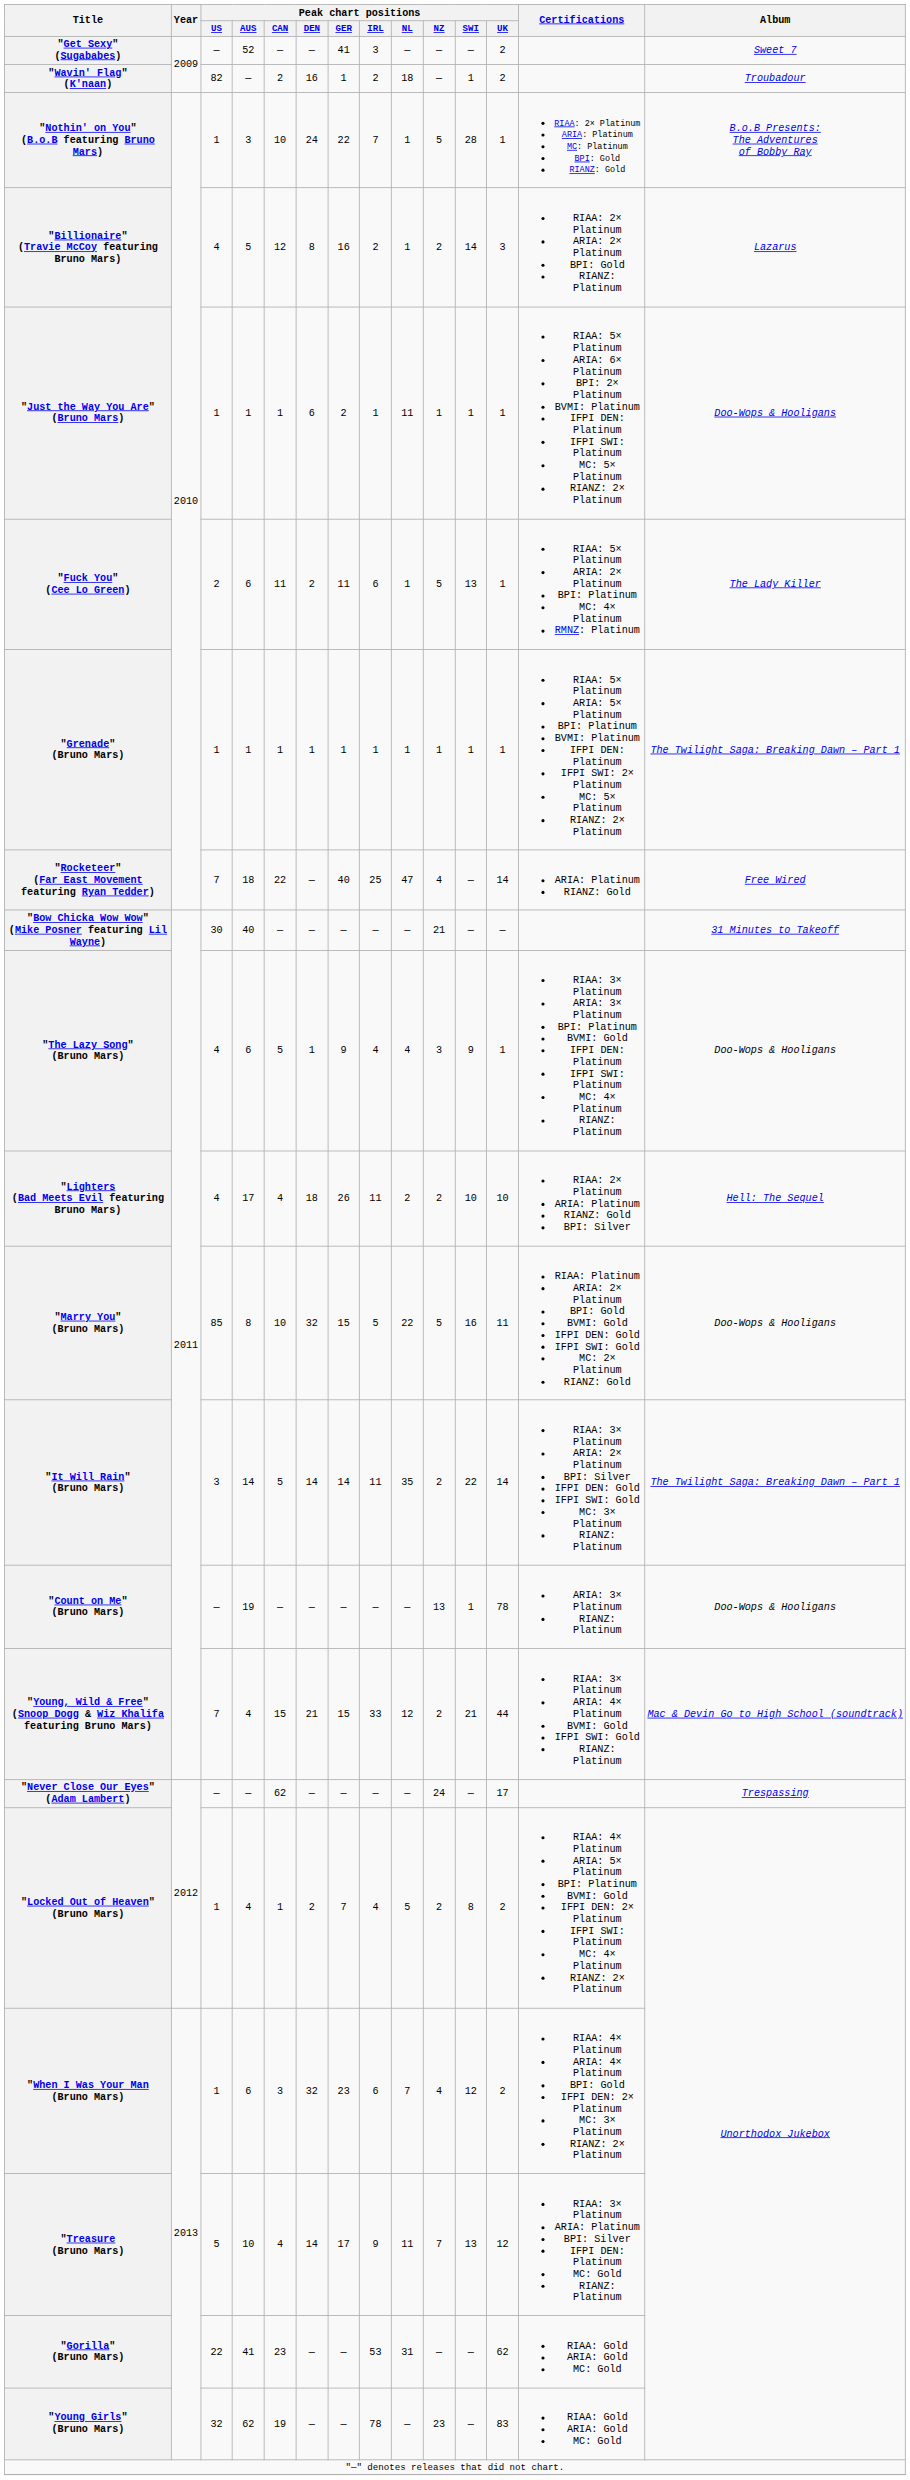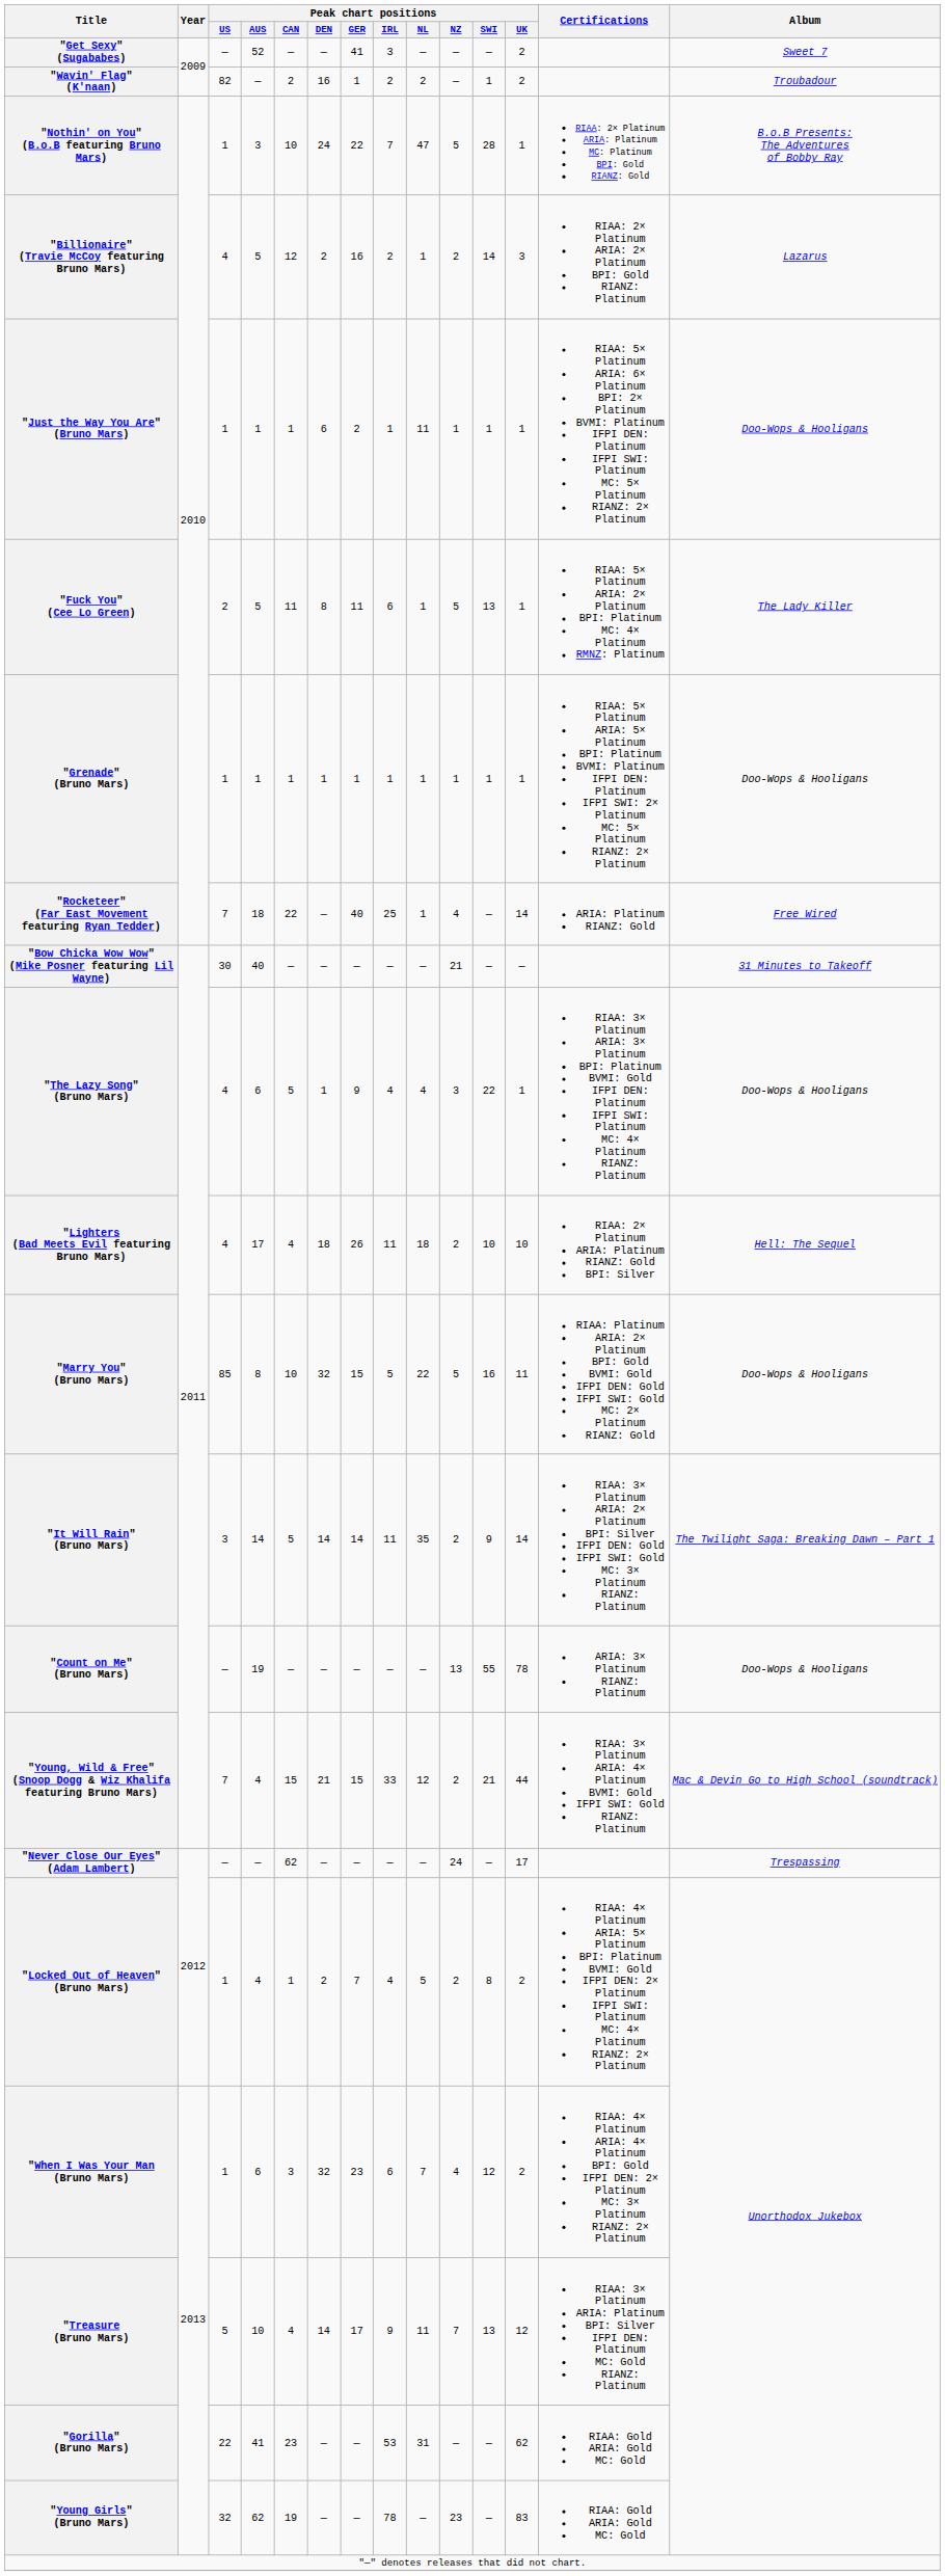 <table class="wikitable plainrowheaders" style="text-align:center;">
 <tr>
 <th scope="col" rowspan="2" style="width:16em;">Title</th>
 <th scope="col" rowspan="2">Year</th>
 <th scope="col" colspan="10">Peak chart positions</th>
 <th scope="col" rowspan="2" style="width:12em;"><a href='#'>Certifications</a></th>
 <th scope="col" rowspan="2">Album</th>
 </tr>
 <tr>
 <th scope="col" style="width:3em;font-size:90%;"><a href='#'>US</a><br></th>
 <th scope="col" style="width:3em;font-size:90%;"><a href='#'>AUS</a><br></th>
 <th scope="col" style="width:3em;font-size:90%;"><a href='#'>CAN</a><br></th>
 <th scope="col" style="width:3em;font-size:90%;"><a href='#'>DEN</a><br></th>
 <th scope="col" style="width:3em;font-size:90%;"><a href='#'>GER</a><br></th>
 <th scope="col" style="width:3em;font-size:90%;"><a href='#'>IRL</a><br></th>
 <th scope="col" style="width:3em;font-size:90%;"><a href='#'>NL</a><br></th>
 <th scope="col" style="width:3em;font-size:90%;"><a href='#'>NZ</a><br></th>
 <th scope="col" style="width:3em;font-size:90%;"><a href='#'>SWI</a><br></th>
 <th scope="col" style="width:3em;font-size:90%;"><a href='#'>UK</a><br></th>
 </tr>
 <tr>
 <th scope="row">"<a href='#'>Get Sexy</a>"<br><span>(<a href='#'>Sugababes</a>)</span></th>
 <td rowspan="2">2009</td>
 <td>—</td>
 <td>52</td>
 <td>—</td>
 <td>—</td>
 <td>41</td>
 <td>3</td>
 <td>—</td>
 <td>—</td>
 <td>—</td>
 <td>2</td>
 <td></td>
 <td><em><a href='#'>Sweet 7</a></em></td>
 </tr>
 <tr Unortodox Jukebox By The Smeezingtons06:46, 29 December 2012 (UTC)06:46, 29 December 2012 (UTC)06:46, 29 December 2012 (UTC)06:46, 29 December 2012 (UTC)>
 <th scope="row">"<a href='#'>Wavin' Flag</a>"<br><span>(<a href='#'>K'naan</a>)</span></th>
 <td>82</td>
 <td>—</td>
 <td>2</td>
 <td>16</td>
 <td>1</td>
 <td>2</td>
-<td>18</td>
+<td>2</td>
 <td>—</td>
 <td>1</td>
 <td>2</td>
 <td></td>
 <td><em><a href='#'>Troubadour</a></em></td>
 </tr>
 <tr>
 <th scope="row">"<a href='#'>Nothin' on You</a>"<br><span>(<a href='#'>B.o.B</a> featuring <a href='#'>Bruno Mars</a>)</span></th>
 <td rowspan="6">2010</td>
 <td>1</td>
 <td>3</td>
 <td>10</td>
 <td>24</td>
 <td>22</td>
 <td>7</td>
-<td>1</td>
+<td>47</td>
 <td>5</td>
 <td>28</td>
 <td>1</td>
 <td><br><ul><li><small><a href='#'>RIAA</a>: 2× Platinum</small></li><li><small><a href='#'>ARIA</a>: Platinum</small></li><li><small><a href='#'>MC</a>: Platinum</small></li><li><small><a href='#'>BPI</a>: Gold</small></li><li><small><a href='#'>RIANZ</a>: Gold</small></li></ul></td>
 <td><em><a href='#'>B.o.B Presents:<br>The Adventures<br>of Bobby Ray</a></em></td>
 </tr>
 <tr>
 <th scope="row">"<a href='#'>Billionaire</a>"<br><span>(<a href='#'>Travie McCoy</a> featuring Bruno Mars)</span></th>
 <td>4</td>
 <td>5</td>
 <td>12</td>
-<td>8</td>
+<td>2</td>
 <td>16</td>
 <td>2</td>
 <td>1</td>
 <td>2</td>
 <td>14</td>
 <td>3</td>
 <td><br><ul><li>RIAA: 2× Platinum</li><li>ARIA: 2× Platinum</li><li>BPI: Gold</li><li>RIANZ: Platinum</li></ul></td>
 <td><em><a href='#'>Lazarus</a></em></td>
 </tr>
 <tr>
 <th scope="row">"<a href='#'>Just the Way You Are</a>"<br><span>(<a href='#'>Bruno Mars</a>) </span></th>
 <td>1</td>
 <td>1</td>
 <td>1</td>
 <td>6</td>
 <td>2</td>
 <td>1</td>
 <td>11</td>
 <td>1</td>
 <td>1</td>
 <td>1</td>
 <td><br><ul><li>RIAA: 5× Platinum</li><li>ARIA: 6× Platinum</li><li>BPI: 2× Platinum</li><li>BVMI: Platinum</li><li>IFPI DEN: Platinum</li><li>IFPI SWI: Platinum</li><li>MC: 5× Platinum</li><li>RIANZ: 2× Platinum</li></ul></td>
 <td><em><a href='#'>Doo-Wops & Hooligans</a></em></td>
 </tr>
 <tr>
 <th scope="row">"<a href='#'>Fuck You</a>"<br><span>(<a href='#'>Cee Lo Green</a>) </span></th>
 <td>2</td>
-<td>6</td>
+<td>5</td>
 <td>11</td>
-<td>2</td>
+<td>8</td>
 <td>11</td>
 <td>6</td>
 <td>1</td>
 <td>5</td>
 <td>13</td>
 <td>1</td>
 <td><br><ul><li>RIAA: 5× Platinum</li><li>ARIA: 2× Platinum</li><li>BPI: Platinum</li><li>MC: 4× Platinum</li><li><a href='#'>RMNZ</a>: Platinum</li></ul></td>
 <td><em><a href='#'>The Lady Killer</a></em></td>
 </tr>
 <tr>
 <th scope="row">"<a href='#'>Grenade</a>"<br><span>(Bruno Mars)</span></th>
 <td>1</td>
 <td>1</td>
 <td>1</td>
 <td>1</td>
 <td>1</td>
 <td>1</td>
 <td>1</td>
 <td>1</td>
 <td>1</td>
 <td>1</td>
 <td><br><ul><li>RIAA: 5× Platinum</li><li>ARIA: 5× Platinum</li><li>BPI: Platinum</li><li>BVMI: Platinum</li><li>IFPI DEN: Platinum</li><li>IFPI SWI: 2× Platinum</li><li>MC: 5× Platinum</li><li>RIANZ: 2× Platinum</li></ul></td>
-<td><em><a href='#'>The Twilight Saga: Breaking Dawn – Part 1</a></em></td>
+<td><em>Doo-Wops & Hooligans</em></td>
 </tr>
 <tr>
 <th scope="row">"<a href='#'>Rocketeer</a>"<br><span>(<a href='#'>Far East Movement</a> featuring <a href='#'>Ryan Tedder</a>)</span></th>
 <td>7</td>
 <td>18</td>
 <td>22</td>
 <td>—</td>
 <td>40</td>
 <td>25</td>
-<td>47</td>
+<td>1</td>
 <td>4</td>
 <td>—</td>
 <td>14</td>
 <td><br><ul><li>ARIA: Platinum</li><li>RIANZ: Gold</li></ul></td>
 <td><em><a href='#'>Free Wired</a></em></td>
 </tr>
 <tr>
 <th scope="row">"<a href='#'>Bow Chicka Wow Wow</a>"<br><span>(<a href='#'>Mike Posner</a> featuring <a href='#'>Lil Wayne</a>)</span></th>
 <td rowspan="7">2011</td>
 <td>30</td>
 <td>40</td>
 <td>—</td>
 <td>—</td>
 <td>—</td>
 <td>—</td>
 <td>—</td>
 <td>21</td>
 <td>—</td>
 <td>—</td>
 <td></td>
 <td><em><a href='#'>31 Minutes to Takeoff</a></em></td>
 </tr>
 <tr>
 <th scope="row">"<a href='#'>The Lazy Song</a>"<br><span>(Bruno Mars)</span></th>
 <td>4</td>
 <td>6</td>
 <td>5</td>
 <td>1</td>
 <td>9</td>
 <td>4</td>
 <td>4</td>
 <td>3</td>
-<td>9</td>
+<td>22</td>
 <td>1</td>
 <td><br><ul><li>RIAA: 3× Platinum</li><li>ARIA: 3× Platinum</li><li>BPI: Platinum</li><li>BVMI: Gold</li><li>IFPI DEN: Platinum</li><li>IFPI SWI: Platinum</li><li>MC: 4× Platinum</li><li>RIANZ: Platinum</li></ul></td>
 <td><em>Doo-Wops & Hooligans</em></td>
 </tr>
 <tr>
 <th scope="row">"<a href='#'>Lighters</a><br><span>(<a href='#'>Bad Meets Evil</a> featuring Bruno Mars)</span></th>
 <td>4</td>
 <td>17</td>
 <td>4</td>
 <td>18</td>
 <td>26</td>
 <td>11</td>
-<td>2</td>
+<td>18</td>
 <td>2</td>
 <td>10</td>
 <td>10</td>
 <td><br><ul><li>RIAA: 2× Platinum</li><li>ARIA: Platinum</li><li>RIANZ: Gold</li><li>BPI: Silver</li></ul></td>
 <td><em><a href='#'>Hell: The Sequel</a></em></td>
 </tr>
 <tr>
 <th scope="row">"<a href='#'>Marry You</a>"<br><span>(Bruno Mars)</span></th>
 <td>85</td>
 <td>8</td>
 <td>10</td>
 <td>32</td>
 <td>15</td>
 <td>5</td>
 <td>22</td>
 <td>5</td>
 <td>16</td>
 <td>11</td>
 <td><br><ul><li>RIAA: Platinum</li><li>ARIA: 2× Platinum</li><li>BPI: Gold</li><li>BVMI: Gold</li><li>IFPI DEN: Gold</li><li>IFPI SWI: Gold</li><li>MC: 2× Platinum</li><li>RIANZ: Gold</li></ul></td>
 <td><em>Doo-Wops & Hooligans</em></td>
 </tr>
 <tr>
 <th scope="row">"<a href='#'>It Will Rain</a>"<br><span>(Bruno Mars)</span></th>
 <td>3</td>
 <td>14</td>
 <td>5</td>
 <td>14</td>
 <td>14</td>
 <td>11</td>
 <td>35</td>
 <td>2</td>
-<td>22</td>
+<td>9</td>
 <td>14</td>
 <td><br><ul><li>RIAA: 3× Platinum</li><li>ARIA: 2× Platinum</li><li>BPI: Silver</li><li>IFPI DEN: Gold</li><li>IFPI SWI: Gold</li><li>MC: 3× Platinum</li><li>RIANZ: Platinum</li></ul></td>
 <td><em><a href='#'>The Twilight Saga: Breaking Dawn – Part 1</a></em></td>
 </tr>
 <tr>
 <th scope="row">"<a href='#'>Count on Me</a>"<br><span>(Bruno Mars)</span></th>
 <td>—</td>
 <td>19</td>
 <td>—</td>
 <td>—</td>
 <td>—</td>
 <td>—</td>
 <td>—</td>
 <td>13</td>
-<td>1</td>
+<td>55</td>
 <td>78</td>
 <td><br><ul><li>ARIA: 3× Platinum</li><li>RIANZ: Platinum</li></ul></td>
 <td><em>Doo-Wops & Hooligans</em></td>
 </tr>
 <tr>
 <th scope="row">"<a href='#'>Young, Wild & Free</a>"<br><span>(<a href='#'>Snoop Dogg</a> & <a href='#'>Wiz Khalifa</a> featuring Bruno Mars)</span></th>
 <td>7</td>
 <td>4</td>
 <td>15</td>
 <td>21</td>
 <td>15</td>
 <td>33</td>
 <td>12</td>
 <td>2</td>
 <td>21</td>
 <td>44</td>
 <td><br><ul><li>RIAA: 3× Platinum</li><li>ARIA: 4× Platinum</li><li>BVMI: Gold</li><li>IFPI SWI: Gold</li><li>RIANZ: Platinum</li></ul></td>
 <td><em><a href='#'>Mac & Devin Go to High School (soundtrack)</a></em></td>
 </tr>
 <tr>
 <th scope="row">"<a href='#'>Never Close Our Eyes</a>"<br><span>(<a href='#'>Adam Lambert</a>)</span></th>
 <td rowspan="2">2012</td>
 <td>—</td>
 <td>—</td>
 <td>62</td>
 <td>—</td>
 <td>—</td>
 <td>—</td>
 <td>—</td>
 <td>24</td>
 <td>—</td>
 <td>17</td>
 <td></td>
 <td><em><a href='#'>Trespassing</a></em></td>
 </tr>
 <tr>
 <th scope="row">"<a href='#'>Locked Out of Heaven</a>"<br><span>(Bruno Mars)</span></th>
 <td>1</td>
 <td>4</td>
 <td>1</td>
 <td>2</td>
 <td>7</td>
 <td>4</td>
 <td>5</td>
 <td>2</td>
 <td>8</td>
 <td>2</td>
 <td><br><ul><li>RIAA: 4× Platinum</li><li>ARIA: 5× Platinum</li><li>BPI: Platinum</li><li>BVMI: Gold</li><li>IFPI DEN: 2× Platinum</li><li>IFPI SWI: Platinum</li><li>MC: 4× Platinum</li><li>RIANZ: 2× Platinum</li></ul></td>
 <td rowspan="5"><em><a href='#'>Unorthodox Jukebox</a></em></td>
 </tr>
 <tr>
 <th scope="row">"<a href='#'>When I Was Your Man</a><br><span>(Bruno Mars)</span></th>
 <td rowspan="4">2013</td>
 <td>1</td>
 <td>6</td>
 <td>3</td>
 <td>32</td>
 <td>23</td>
 <td>6</td>
 <td>7</td>
 <td>4</td>
 <td>12</td>
 <td>2</td>
 <td><br><ul><li>RIAA: 4× Platinum</li><li>ARIA: 4× Platinum</li><li>BPI: Gold</li><li>IFPI DEN: 2× Platinum</li><li>MC: 3× Platinum</li><li>RIANZ: 2× Platinum</li></ul></td>
 </tr>
 <tr>
 <th scope="row">"<a href='#'>Treasure</a><br><span>(Bruno Mars)</span></th>
 <td>5</td>
 <td>10</td>
 <td>4</td>
 <td>14</td>
 <td>17</td>
 <td>9</td>
 <td>11</td>
 <td>7</td>
 <td>13</td>
 <td>12</td>
 <td><br><ul><li>RIAA: 3× Platinum</li><li>ARIA: Platinum</li><li>BPI: Silver</li><li>IFPI DEN: Platinum</li><li>MC: Gold</li><li>RIANZ: Platinum</li></ul></td>
 </tr>
 <tr>
 <th scope="row">"<a href='#'>Gorilla</a>"<br><span>(Bruno Mars)</span></th>
 <td>22</td>
 <td>41</td>
 <td>23</td>
 <td>—</td>
 <td>—</td>
 <td>53</td>
 <td>31</td>
 <td>—</td>
 <td>—</td>
 <td>62</td>
 <td><br><ul><li>RIAA: Gold</li><li>ARIA: Gold</li><li>MC: Gold</li></ul></td>
 </tr>
 <tr>
 <th scope="row">"<a href='#'>Young Girls</a>"<br><span>(Bruno Mars)</span></th>
 <td>32</td>
 <td>62</td>
 <td>19</td>
 <td>—</td>
 <td>—</td>
 <td>78</td>
 <td>—</td>
 <td>23</td>
 <td>—</td>
 <td>83</td>
 <td><br><ul><li>RIAA: Gold</li><li>ARIA: Gold</li><li>MC: Gold</li></ul></td>
 </tr>
 <tr>
 <td colspan="14" style="font-size:90%">"—" denotes releases that did not chart.</td>
 </tr>
 <tr>
 </tr>
 </table>
